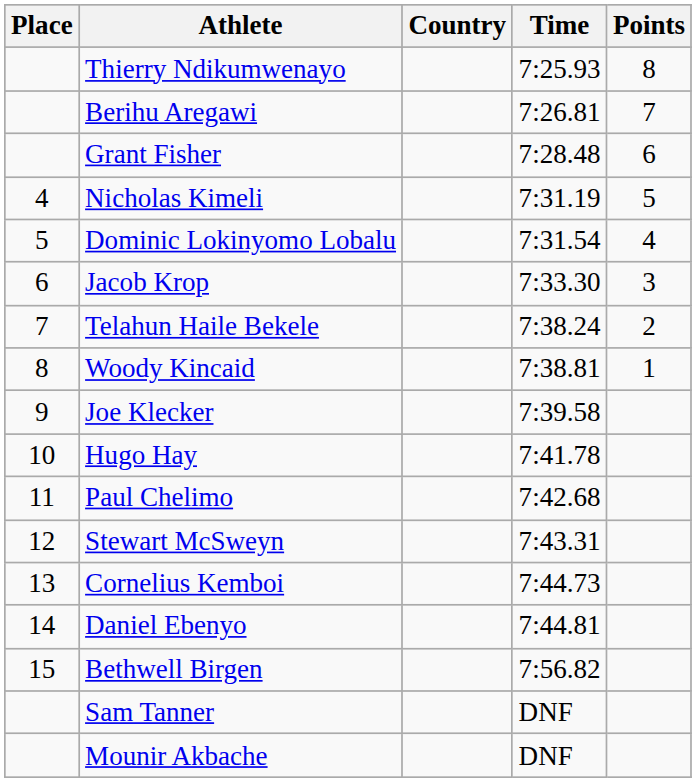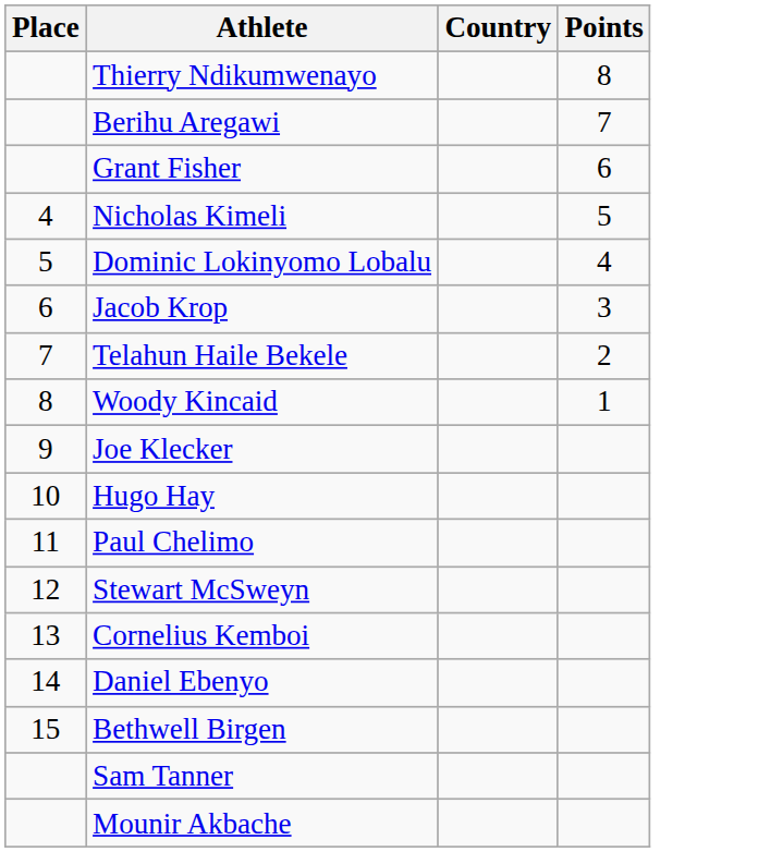 <table class="wikitable">
 <tr>
 <th>Place</th>
 <th>Athlete</th>
 <th>Country</th>
-<th>Time</th>
 <th>Points</th>
 </tr>
 <tr>
 <td align=center></td>
 <td><a href='#'>Thierry Ndikumwenayo</a></td>
 <td></td>
-<td>7:25.93</td>
 <td align=center>8</td>
 </tr>
 <tr>
 <td align=center></td>
 <td><a href='#'>Berihu Aregawi</a></td>
 <td></td>
-<td>7:26.81</td>
 <td align=center>7</td>
 </tr>
 <tr>
 <td align=center></td>
 <td><a href='#'>Grant Fisher</a></td>
 <td></td>
-<td>7:28.48</td>
 <td align=center>6</td>
 </tr>
 <tr>
 <td align=center>4</td>
 <td><a href='#'>Nicholas Kimeli</a></td>
 <td></td>
-<td>7:31.19</td>
 <td align=center>5</td>
 </tr>
 <tr>
 <td align=center>5</td>
 <td><a href='#'>Dominic Lokinyomo Lobalu</a></td>
 <td></td>
-<td>7:31.54</td>
 <td align=center>4</td>
 </tr>
 <tr>
 <td align=center>6</td>
 <td><a href='#'>Jacob Krop</a></td>
 <td></td>
-<td>7:33.30</td>
 <td align=center>3</td>
 </tr>
 <tr>
 <td align=center>7</td>
 <td><a href='#'>Telahun Haile Bekele</a></td>
 <td></td>
-<td>7:38.24</td>
 <td align=center>2</td>
 </tr>
 <tr>
 <td align=center>8</td>
 <td><a href='#'>Woody Kincaid</a></td>
 <td></td>
-<td>7:38.81</td>
 <td align=center>1</td>
 </tr>
 <tr>
 <td align=center>9</td>
 <td><a href='#'>Joe Klecker</a></td>
 <td></td>
-<td>7:39.58</td>
 <td align=center></td>
 </tr>
 <tr>
 <td align=center>10</td>
 <td><a href='#'>Hugo Hay</a></td>
 <td></td>
-<td>7:41.78</td>
 <td align=center></td>
 </tr>
 <tr>
 <td align=center>11</td>
 <td><a href='#'>Paul Chelimo</a></td>
 <td></td>
-<td>7:42.68</td>
 <td align=center></td>
 </tr>
 <tr>
 <td align=center>12</td>
 <td><a href='#'>Stewart McSweyn</a></td>
 <td></td>
-<td>7:43.31</td>
 <td align=center></td>
 </tr>
 <tr>
 <td align=center>13</td>
 <td><a href='#'>Cornelius Kemboi</a></td>
 <td></td>
-<td>7:44.73</td>
 <td align=center></td>
 </tr>
 <tr>
 <td align=center>14</td>
 <td><a href='#'>Daniel Ebenyo</a></td>
 <td></td>
-<td>7:44.81</td>
 <td align=center></td>
 </tr>
 <tr>
 <td align=center>15</td>
 <td><a href='#'>Bethwell Birgen</a></td>
 <td></td>
-<td>7:56.82</td>
 <td align=center></td>
 </tr>
 <tr>
 <td align=center></td>
 <td><a href='#'>Sam Tanner</a></td>
 <td></td>
-<td>DNF</td>
 <td align=center></td>
 </tr>
 <tr>
 <td align=center></td>
 <td><a href='#'>Mounir Akbache</a></td>
 <td></td>
-<td>DNF</td>
 <td align=center></td>
 </tr>
 </table>
